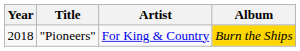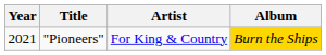 <table class="wikitable">
 <tr>
 <th>Year</th>
 <th>Title</th>
 <th>Artist</th>
 <th>Album</th>
 </tr>
 <tr>
-<td>2018</td>
+<td>2021</td>
 <td>"Pioneers"</td>
 <td><a href='#'>For King & Country</a></td>
 <td style="background: gold;"><em>Burn the Ships</em></td>
 </tr>
 </table>
